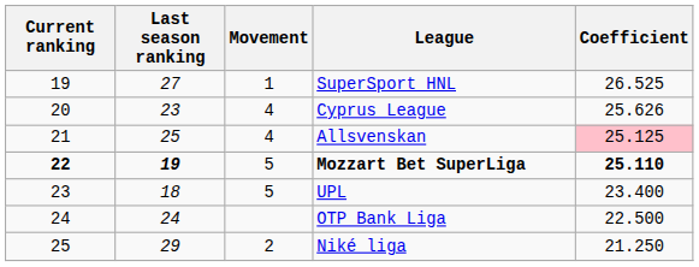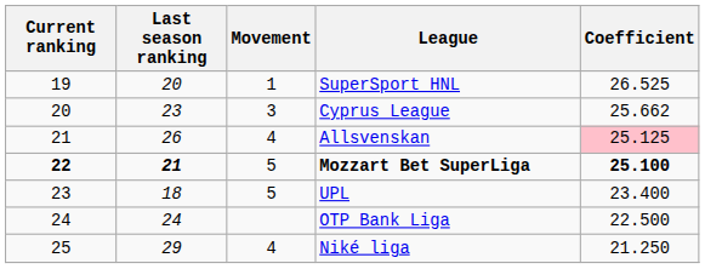 <table class="wikitable" style="text-align:center;">
 <tr>
 <th width= 80>Current<br>ranking</th>
 <th width= 80>Last season<br>ranking</th>
 <th width= 60>Movement</th>
 <th width=200>League</th>
 <th width= 60>Coefficient</th>
 </tr>
 <tr>
 <td>19</td>
-<td><em>27</em></td>
+<td><em>20</em></td>
 <td> 1</td>
 <td align=left> <a href='#'>SuperSport HNL</a></td>
 <td>26.525</td>
 </tr>
 <tr>
 <td>20</td>
 <td><em>23</em></td>
-<td> 4</td>
+<td> 3</td>
 <td align=left> <a href='#'>Cyprus League</a></td>
-<td>25.626</td>
+<td>25.662</td>
 </tr>
 <tr>
 <td>21</td>
-<td><em>25</em></td>
+<td><em>26</em></td>
 <td> 4</td>
 <td align=left> <a href='#'>Allsvenskan</a></td>
 <td style="background: pink;">25.125</td>
 </tr>
 <tr>
 <td><strong>22</strong></td>
-<td><strong><em>19</em></strong></td>
+<td><strong><em>21</em></strong></td>
 <td> 5</td>
 <td align=left> <strong>Mozzart Bet SuperLiga</strong></td>
-<td><strong>25.110</strong></td>
+<td><strong>25.100</strong></td>
 </tr>
 <tr>
 <td>23</td>
 <td><em>18</em></td>
 <td> 5</td>
 <td align=left> <a href='#'>UPL</a></td>
 <td>23.400</td>
 </tr>
 <tr>
 <td>24</td>
 <td><em>24</em></td>
 <td></td>
 <td align=left> <a href='#'>OTP Bank Liga</a></td>
 <td>22.500</td>
 </tr>
 <tr>
 <td>25</td>
 <td><em>29</em></td>
-<td> 2</td>
+<td> 4</td>
 <td align=left> <a href='#'>Niké liga</a></td>
 <td>21.250</td>
 </tr>
 <tr>
 </tr>
 </table>
